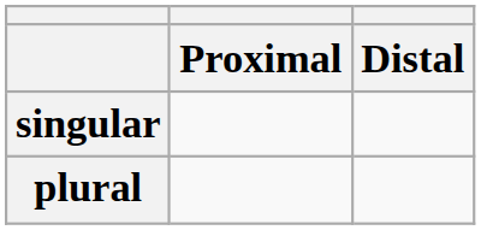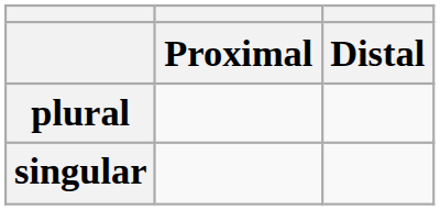 <table class="wikitable">
 <tr>
 <th></th>
 <th></th>
 <th></th>
 </tr>
 <tr>
 <th></th>
 <th>Proximal</th>
 <th>Distal</th>
 </tr>
 <tr>
+<th>plural</th>
+<td></td>
+<td></td>
+</tr>
+<tr>
 <th>singular</th>
 <td></td>
 <td></td>
 </tr>
-<tr>
-<th>plural</th>
-<td></td>
-<td></td>
-</tr>
 </table>
